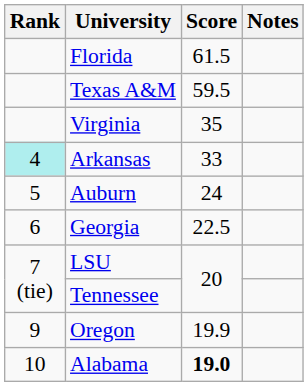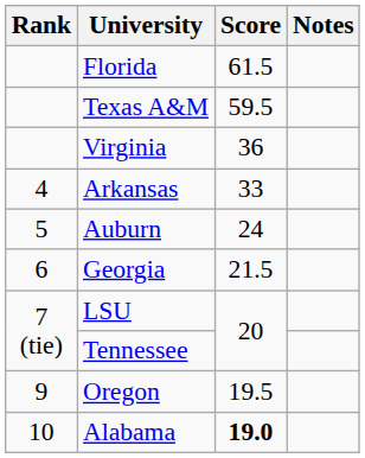 <table class="wikitable sortable" style="text-align:center">
 <tr>
 <th>Rank</th>
 <th>University</th>
 <th>Score</th>
 <th>Notes</th>
 </tr>
 <tr>
 <td></td>
 <td align=left><a href='#'>Florida</a></td>
 <td>61.5</td>
 <td></td>
 </tr>
 <tr>
 <td></td>
 <td align=left><a href='#'>Texas A&M</a></td>
 <td>59.5</td>
 <td></td>
 </tr>
 <tr>
 <td></td>
 <td align=left><a href='#'>Virginia</a></td>
-<td>35</td>
+<td>36</td>
 <td></td>
 </tr>
 <tr>
-<td style="background: paleturquoise;">4</td>
+<td>4</td>
 <td align=left><a href='#'>Arkansas</a></td>
 <td>33</td>
 <td></td>
 </tr>
 <tr>
 <td>5</td>
 <td align=left><a href='#'>Auburn</a></td>
 <td>24</td>
 <td></td>
 </tr>
 <tr>
 <td>6</td>
 <td align=left><a href='#'>Georgia</a></td>
-<td>22.5</td>
+<td>21.5</td>
 <td></td>
 </tr>
 <tr>
 <td rowspan=2>7<br>(tie)</td>
 <td align=left><a href='#'>LSU</a></td>
 <td rowspan=2>20</td>
 <td></td>
 </tr>
 <tr>
 <td align=left><a href='#'>Tennessee</a></td>
 <td></td>
 </tr>
 <tr>
 <td>9</td>
 <td align=left><a href='#'>Oregon</a></td>
-<td>19.9</td>
+<td>19.5</td>
 <td></td>
 </tr>
 <tr>
 <td>10</td>
 <td align=left><a href='#'>Alabama</a></td>
 <td><strong>19.0</strong></td>
 <td></td>
 </tr>
 </table>
